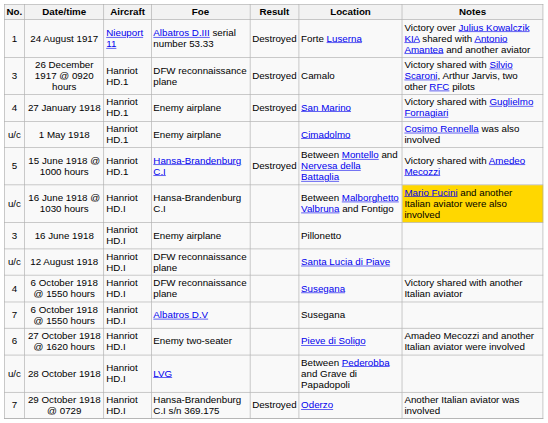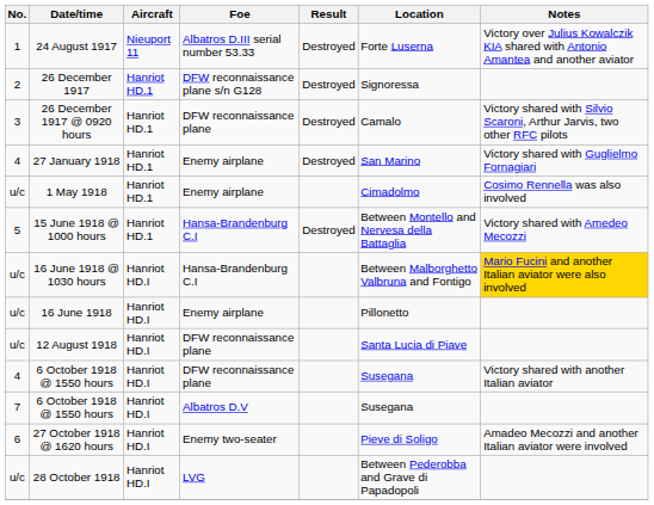 <table class="wikitable" border="1" style="margin: 1em auto 1em auto">
 <tr>
 <th>No.</th>
 <th>Date/time</th>
 <th>Aircraft</th>
 <th>Foe</th>
 <th>Result</th>
 <th>Location</th>
 <th>Notes</th>
 </tr>
 <tr>
 <td align="center">1</td>
 <td align="center">24 August 1917</td>
 <td><a href='#'>Nieuport 11</a></td>
 <td><a href='#'>Albatros D.III</a> serial number 53.33</td>
 <td>Destroyed</td>
 <td>Forte <a href='#'>Luserna</a></td>
 <td>Victory over <a href='#'>Julius Kowalczik</a> <a href='#'>KIA</a> shared with <a href='#'>Antonio Amantea</a> and another aviator</td>
+</tr>
+<tr>
+<td align="center">2</td>
+<td align="center">26 December 1917</td>
+<td><a href='#'>Hanriot HD.1</a></td>
+<td><a href='#'>DFW</a> reconnaissance plane s/n G128</td>
+<td>Destroyed</td>
+<td>Signoressa</td>
+<td></td>
 </tr>
 <tr>
 <td align="center">3</td>
 <td align="center">26 December 1917 @ 0920 hours</td>
 <td>Hanriot HD.1</td>
 <td>DFW reconnaissance plane</td>
 <td>Destroyed</td>
 <td>Camalo</td>
 <td>Victory shared with <a href='#'>Silvio Scaroni</a>, Arthur Jarvis, two other <a href='#'>RFC</a> pilots</td>
 </tr>
 <tr>
 <td align="center">4</td>
 <td align="center">27 January 1918</td>
 <td>Hanriot HD.1</td>
 <td>Enemy airplane</td>
 <td>Destroyed</td>
 <td><a href='#'>San Marino</a></td>
 <td>Victory shared with <a href='#'>Guglielmo Fornagiari</a></td>
 </tr>
 <tr>
 <td align="center">u/c</td>
 <td align="center">1 May 1918</td>
 <td>Hanriot HD.1</td>
 <td>Enemy airplane</td>
 <td></td>
 <td><a href='#'>Cimadolmo</a></td>
 <td><a href='#'>Cosimo Rennella</a> was also involved</td>
 </tr>
 <tr>
 <td align="center">5</td>
 <td align="center">15 June 1918 @ 1000 hours</td>
 <td>Hanriot HD.1</td>
 <td><a href='#'>Hansa-Brandenburg C.I</a></td>
 <td>Destroyed</td>
 <td>Between <a href='#'>Montello</a> and <a href='#'>Nervesa della Battaglia</a></td>
 <td>Victory shared with <a href='#'>Amedeo Mecozzi</a></td>
 </tr>
 <tr>
 <td align="center">u/c</td>
 <td align="center">16 June 1918 @ 1030 hours</td>
 <td>Hanriot HD.I</td>
 <td>Hansa-Brandenburg C.I</td>
 <td></td>
 <td>Between <a href='#'>Malborghetto Valbruna</a> and Fontigo</td>
 <td style="background: gold;"><a href='#'>Mario Fucini</a> and another Italian aviator were also involved</td>
 </tr>
 <tr>
-<td align="center">3</td>
+<td align="center">u/c</td>
 <td align="center">16 June 1918</td>
 <td>Hanriot HD.I</td>
 <td>Enemy airplane</td>
 <td></td>
 <td>Pillonetto</td>
 <td></td>
 </tr>
 <tr>
 <td align="center">u/c</td>
 <td align="center">12 August 1918</td>
 <td>Hanriot HD.I</td>
 <td>DFW reconnaissance plane</td>
 <td></td>
 <td><a href='#'>Santa Lucia di Piave</a></td>
 <td></td>
 </tr>
 <tr>
 <td align="center">4</td>
 <td align="center">6 October 1918 @ 1550 hours</td>
 <td>Hanriot HD.I</td>
 <td>DFW reconnaissance plane</td>
 <td></td>
 <td><a href='#'>Susegana</a></td>
 <td>Victory shared with another Italian aviator</td>
 </tr>
 <tr>
 <td align="center">7</td>
 <td align="center">6 October 1918 @ 1550 hours</td>
 <td>Hanriot HD.I</td>
 <td><a href='#'>Albatros D.V</a></td>
 <td></td>
 <td>Susegana</td>
 <td></td>
 </tr>
 <tr>
 <td align="center">6</td>
 <td align="center">27 October 1918 @ 1620 hours</td>
 <td>Hanriot HD.I</td>
 <td>Enemy two-seater</td>
 <td></td>
 <td><a href='#'>Pieve di Soligo</a></td>
 <td>Amadeo Mecozzi and another Italian aviator were involved</td>
 </tr>
 <tr>
 <td align="center">u/c</td>
 <td align="center">28 October 1918</td>
 <td>Hanriot HD.I</td>
 <td><a href='#'>LVG</a></td>
 <td></td>
 <td>Between <a href='#'>Pederobba</a> and Grave di Papadopoli</td>
 <td></td>
 </tr>
 <tr>
-<td align="center">7</td>
-<td align="center">29 October 1918 @ 0729</td>
-<td>Hanriot HD.I</td>
-<td>Hansa-Brandenburg C.I s/n 369.175</td>
-<td>Destroyed</td>
-<td><a href='#'>Oderzo</a></td>
-<td>Another Italian aviator was involved</td>
-</tr>
-<tr>
 </tr>
 </table>
